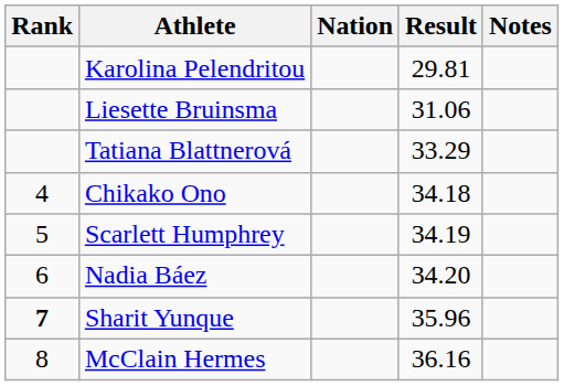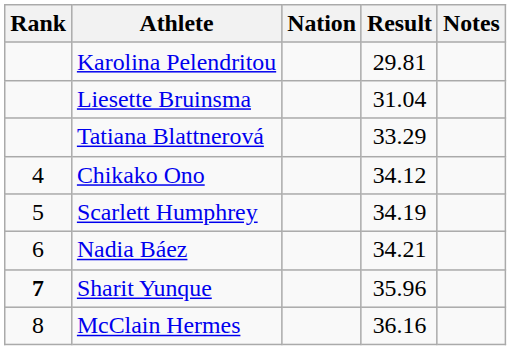 <table class="wikitable sortable" style="text-align:center">
 <tr>
 <th>Rank</th>
 <th>Athlete</th>
 <th>Nation</th>
 <th>Result</th>
 <th>Notes</th>
 </tr>
 <tr>
 <td></td>
 <td align=left><a href='#'>Karolina Pelendritou</a></td>
 <td align=left></td>
 <td>29.81</td>
 <td></td>
 </tr>
 <tr>
 <td></td>
 <td align=left><a href='#'>Liesette Bruinsma</a></td>
 <td align=left></td>
-<td>31.06</td>
+<td>31.04</td>
 <td></td>
 </tr>
 <tr>
 <td></td>
 <td align=left><a href='#'>Tatiana Blattnerová</a></td>
 <td align=left></td>
 <td>33.29</td>
 <td></td>
 </tr>
 <tr>
 <td>4</td>
 <td align=left><a href='#'>Chikako Ono</a></td>
 <td align=left></td>
-<td>34.18</td>
+<td>34.12</td>
 <td></td>
 </tr>
 <tr>
 <td>5</td>
 <td align=left><a href='#'>Scarlett Humphrey</a></td>
 <td align=left></td>
 <td>34.19</td>
 <td></td>
 </tr>
 <tr>
 <td>6</td>
 <td align=left><a href='#'>Nadia Báez</a></td>
 <td align=left></td>
-<td>34.20</td>
+<td>34.21</td>
 <td></td>
 </tr>
 <tr>
 <td><strong>7</strong></td>
 <td align=left><a href='#'>Sharit Yunque</a></td>
 <td align=left></td>
 <td>35.96</td>
 <td></td>
 </tr>
 <tr>
 <td>8</td>
 <td align=left><a href='#'>McClain Hermes</a></td>
 <td align=left></td>
 <td>36.16</td>
 <td></td>
 </tr>
 </table>
